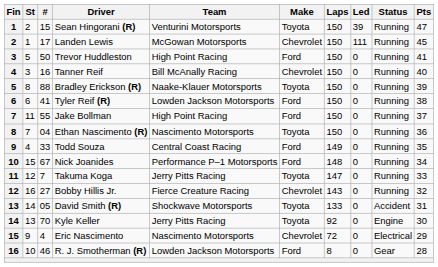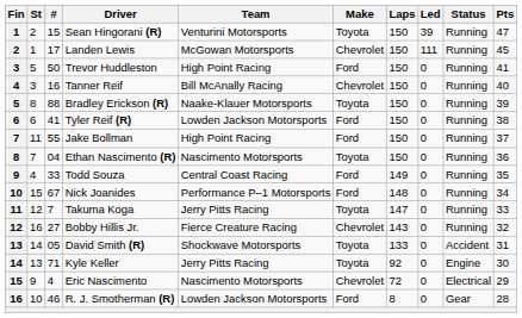 <table class="wikitable" style="font-size:95%">
 <tr>
 <th>Fin</th>
 <th>St</th>
 <th>#</th>
 <th>Driver</th>
 <th>Team</th>
 <th>Make</th>
 <th>Laps</th>
 <th>Led</th>
 <th>Status</th>
 <th>Pts</th>
 </tr>
 <tr>
 <th>1</th>
 <td>2</td>
 <td>15</td>
 <td>Sean Hingorani <strong>(R)</strong></td>
 <td>Venturini Motorsports</td>
 <td>Toyota</td>
 <td>150</td>
 <td>39</td>
 <td>Running</td>
 <td>47</td>
 </tr>
 <tr>
 <th>2</th>
 <td>1</td>
 <td>17</td>
 <td>Landen Lewis</td>
 <td>McGowan Motorsports</td>
 <td>Chevrolet</td>
 <td>150</td>
 <td>111</td>
 <td>Running</td>
 <td>45</td>
 </tr>
 <tr>
 <th>3</th>
 <td>5</td>
 <td>50</td>
 <td>Trevor Huddleston</td>
 <td>High Point Racing</td>
 <td>Ford</td>
 <td>150</td>
 <td>0</td>
 <td>Running</td>
 <td>41</td>
 </tr>
 <tr>
 <th>4</th>
 <td>3</td>
 <td>16</td>
 <td>Tanner Reif</td>
 <td>Bill McAnally Racing</td>
 <td>Chevrolet</td>
 <td>150</td>
 <td>0</td>
 <td>Running</td>
 <td>40</td>
 </tr>
 <tr>
 <th>5</th>
 <td>8</td>
 <td>88</td>
 <td>Bradley Erickson <strong>(R)</strong></td>
 <td>Naake-Klauer Motorsports</td>
 <td>Toyota</td>
 <td>150</td>
 <td>0</td>
 <td>Running</td>
 <td>39</td>
 </tr>
 <tr>
 <th>6</th>
 <td>6</td>
 <td>41</td>
 <td>Tyler Reif <strong>(R)</strong></td>
 <td>Lowden Jackson Motorsports</td>
 <td>Ford</td>
 <td>150</td>
 <td>0</td>
 <td>Running</td>
 <td>38</td>
 </tr>
 <tr>
 <th>7</th>
 <td>11</td>
 <td>55</td>
 <td>Jake Bollman</td>
 <td>High Point Racing</td>
 <td>Ford</td>
 <td>150</td>
 <td>0</td>
 <td>Running</td>
 <td>37</td>
 </tr>
 <tr>
 <th>8</th>
 <td>7</td>
 <td>04</td>
 <td>Ethan Nascimento <strong>(R)</strong></td>
 <td>Nascimento Motorsports</td>
 <td>Toyota</td>
 <td>150</td>
 <td>0</td>
 <td>Running</td>
 <td>36</td>
 </tr>
 <tr>
 <th>9</th>
 <td>4</td>
 <td>33</td>
 <td>Todd Souza</td>
 <td>Central Coast Racing</td>
 <td>Ford</td>
 <td>149</td>
 <td>0</td>
 <td>Running</td>
 <td>35</td>
 </tr>
 <tr>
 <th>10</th>
 <td>15</td>
 <td>67</td>
 <td>Nick Joanides</td>
 <td>Performance P–1 Motorsports</td>
 <td>Ford</td>
 <td>148</td>
 <td>0</td>
 <td>Running</td>
 <td>34</td>
 </tr>
 <tr>
 <th>11</th>
 <td>12</td>
 <td>7</td>
 <td>Takuma Koga</td>
 <td>Jerry Pitts Racing</td>
 <td>Toyota</td>
 <td>147</td>
 <td>0</td>
 <td>Running</td>
 <td>33</td>
 </tr>
 <tr>
 <th>12</th>
 <td>16</td>
 <td>27</td>
 <td>Bobby Hillis Jr.</td>
 <td>Fierce Creature Racing</td>
 <td>Chevrolet</td>
 <td>143</td>
 <td>0</td>
 <td>Running</td>
 <td>32</td>
 </tr>
 <tr>
 <th>13</th>
 <td>14</td>
 <td>05</td>
 <td>David Smith <strong>(R)</strong></td>
 <td>Shockwave Motorsports</td>
 <td>Toyota</td>
 <td>133</td>
 <td>0</td>
 <td>Accident</td>
 <td>31</td>
 </tr>
 <tr>
 <th>14</th>
 <td>13</td>
-<td>70</td>
+<td>71</td>
 <td>Kyle Keller</td>
 <td>Jerry Pitts Racing</td>
 <td>Toyota</td>
 <td>92</td>
 <td>0</td>
 <td>Engine</td>
 <td>30</td>
 </tr>
 <tr>
 <th>15</th>
 <td>9</td>
 <td>4</td>
 <td>Eric Nascimento</td>
 <td>Nascimento Motorsports</td>
 <td>Chevrolet</td>
 <td>72</td>
 <td>0</td>
 <td>Electrical</td>
 <td>29</td>
 </tr>
 <tr>
 <th>16</th>
 <td>10</td>
 <td>46</td>
 <td>R. J. Smotherman <strong>(R)</strong></td>
 <td>Lowden Jackson Motorsports</td>
 <td>Ford</td>
 <td>8</td>
 <td>0</td>
 <td>Gear</td>
 <td>28</td>
 </tr>
 <tr>
 <th colspan="10"></th>
 </tr>
 </table>
